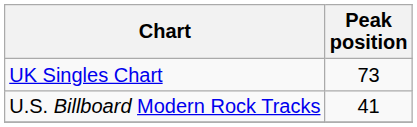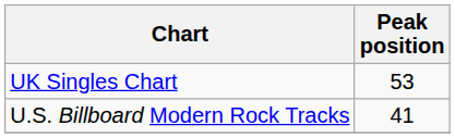 <table class="wikitable">
 <tr>
 <th align="left">Chart</th>
 <th align="left">Peak<br>position</th>
 </tr>
 <tr>
 <td align="left"><a href='#'>UK Singles Chart</a></td>
-<td align="center">73</td>
+<td align="center">53</td>
 </tr>
 <tr>
 <td align="left">U.S. <em>Billboard</em> <a href='#'>Modern Rock Tracks</a></td>
 <td align="center">41</td>
 </tr>
 <tr>
 </tr>
 </table>
